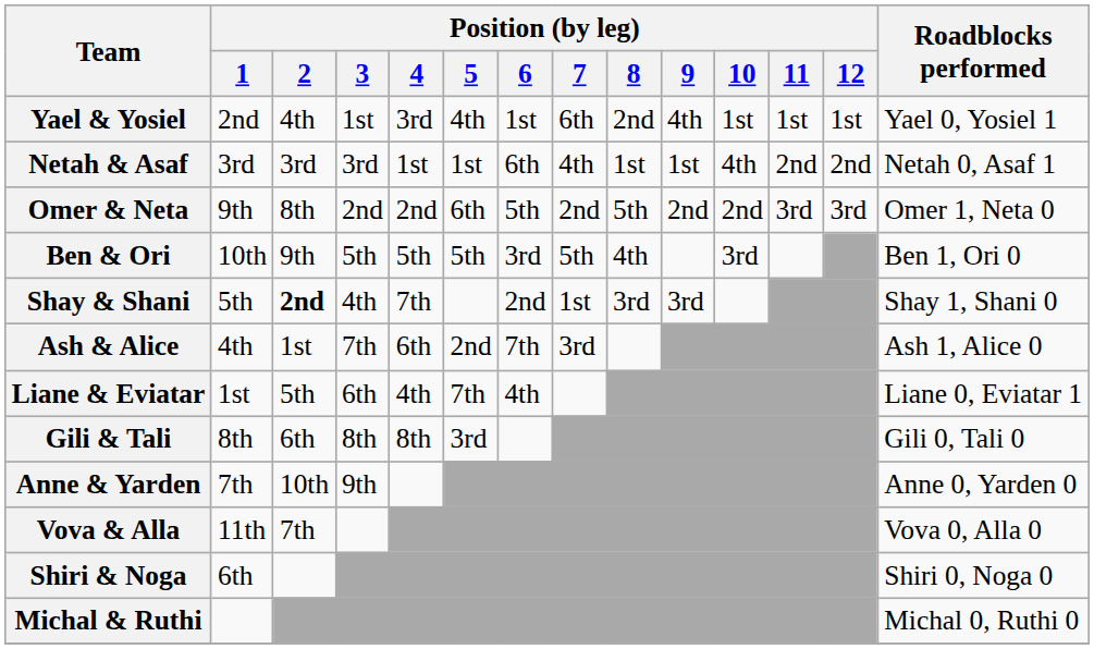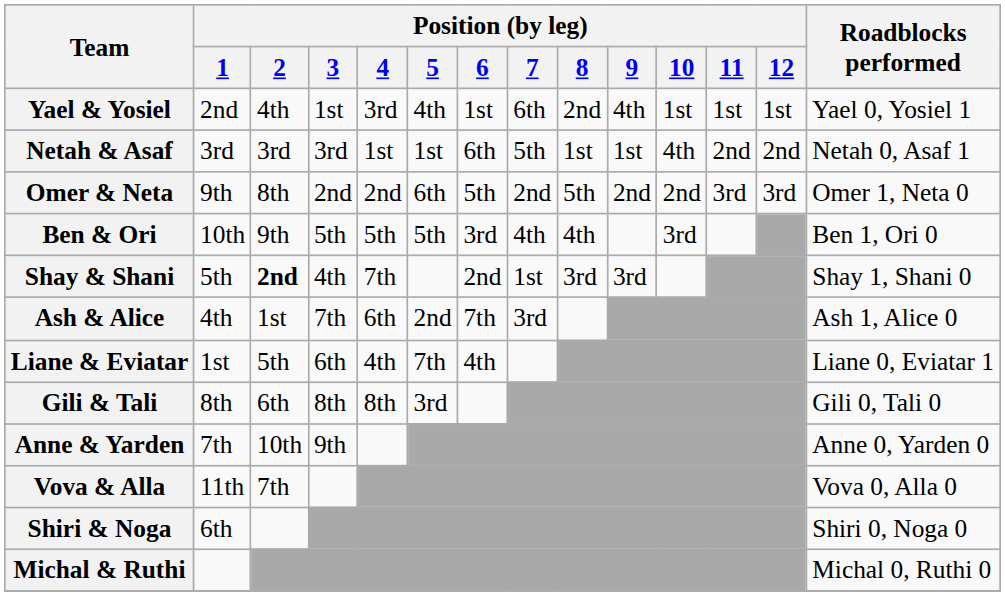 <table class=wikitable style="white-space:nowrap; font-size:95%;">
 <tr>
 <th rowspan=2>Team</th>
 <th colspan=12>Position (by leg)</th>
 <th rowspan=2>Roadblocks<br>performed</th>
 </tr>
 <tr>
 <th><a href='#'>1</a></th>
 <th><a href='#'>2</a></th>
 <th><a href='#'>3</a></th>
 <th><a href='#'>4</a></th>
 <th><a href='#'>5</a></th>
 <th><a href='#'>6</a></th>
 <th><a href='#'>7</a></th>
 <th><a href='#'>8</a></th>
 <th><a href='#'>9</a></th>
 <th><a href='#'>10</a></th>
 <th><a href='#'>11</a></th>
 <th><a href='#'>12</a></th>
 </tr>
 <tr>
 <th>Yael & Yosiel</th>
 <td>2nd</td>
 <td>4th</td>
 <td>1st</td>
 <td>3rd</td>
 <td>4th</td>
 <td>1st</td>
 <td>6th</td>
 <td>2nd</td>
 <td>4th</td>
 <td>1st</td>
 <td>1st</td>
 <td>1st</td>
 <td>Yael 0, Yosiel 1</td>
 </tr>
 <tr>
 <th>Netah & Asaf</th>
 <td>3rd</td>
 <td>3rd</td>
 <td>3rd</td>
 <td>1st</td>
 <td>1st</td>
 <td>6th</td>
-<td>4th</td>
+<td>5th</td>
 <td>1st</td>
 <td>1st</td>
 <td>4th</td>
 <td>2nd</td>
 <td>2nd</td>
 <td>Netah 0, Asaf 1</td>
 </tr>
 <tr>
 <th>Omer & Neta</th>
 <td>9th</td>
 <td>8th</td>
 <td>2nd</td>
 <td>2nd</td>
 <td>6th</td>
 <td>5th</td>
 <td>2nd</td>
 <td>5th</td>
 <td>2nd</td>
 <td>2nd</td>
 <td>3rd</td>
 <td>3rd</td>
 <td>Omer 1, Neta 0</td>
 </tr>
 <tr>
 <th>Ben & Ori</th>
 <td>10th</td>
 <td>9th</td>
 <td>5th</td>
 <td>5th</td>
 <td>5th</td>
 <td>3rd</td>
-<td>5th</td>
+<td>4th</td>
 <td>4th</td>
 <td></td>
 <td>3rd</td>
 <td></td>
 <td colspan="1" bgcolor="darkgray"></td>
 <td>Ben 1, Ori 0</td>
 </tr>
 <tr>
 <th>Shay & Shani</th>
 <td>5th</td>
 <td><strong>2nd</strong></td>
 <td>4th</td>
 <td>7th</td>
 <td></td>
 <td>2nd</td>
 <td>1st</td>
 <td>3rd</td>
 <td>3rd</td>
 <td></td>
 <td colspan="2" bgcolor="darkgray"></td>
 <td>Shay 1, Shani 0</td>
 </tr>
 <tr>
 <th>Ash & Alice</th>
 <td>4th</td>
 <td>1st</td>
 <td>7th</td>
 <td>6th</td>
 <td>2nd</td>
 <td>7th</td>
 <td>3rd</td>
 <td></td>
 <td colspan="4" bgcolor="darkgray"></td>
 <td>Ash 1, Alice 0</td>
 </tr>
 <tr>
 <th>Liane & Eviatar</th>
 <td>1st</td>
 <td>5th</td>
 <td>6th</td>
 <td>4th</td>
 <td>7th</td>
 <td>4th</td>
 <td></td>
 <td colspan="5" bgcolor="darkgray"></td>
 <td>Liane 0, Eviatar 1</td>
 </tr>
 <tr>
 <th>Gili & Tali</th>
 <td>8th</td>
 <td>6th</td>
 <td>8th</td>
 <td>8th</td>
 <td>3rd</td>
 <td></td>
 <td colspan="6" bgcolor="darkgray"></td>
 <td>Gili 0, Tali 0</td>
 </tr>
 <tr>
 <th>Anne & Yarden</th>
 <td>7th</td>
 <td>10th</td>
 <td>9th</td>
 <td></td>
 <td colspan="8" bgcolor="darkgray"></td>
 <td>Anne 0, Yarden 0</td>
 </tr>
 <tr>
 <th>Vova & Alla</th>
 <td>11th</td>
 <td>7th</td>
 <td></td>
 <td colspan="9" bgcolor="darkgray"></td>
 <td>Vova 0, Alla 0</td>
 </tr>
 <tr>
 <th>Shiri & Noga</th>
 <td>6th</td>
 <td></td>
 <td colspan="10" bgcolor="darkgray"></td>
 <td>Shiri 0, Noga 0</td>
 </tr>
 <tr>
 <th>Michal & Ruthi</th>
 <td></td>
 <td colspan="11" bgcolor="darkgray"></td>
 <td>Michal 0, Ruthi 0</td>
 </tr>
 <tr>
 </tr>
 </table>
